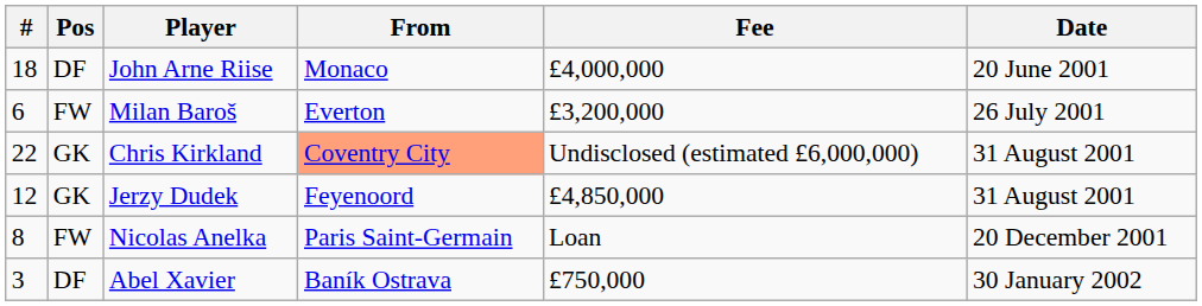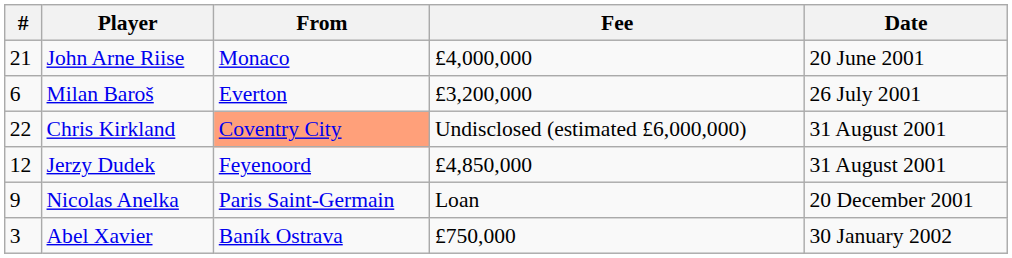 <table class="wikitable" style="width:80%; text-align:center; font-size:95%; text-align:left;">
 <tr>
 <th>#</th>
-<th>Pos</th>
 <th>Player</th>
 <th>From</th>
 <th>Fee</th>
 <th>Date</th>
 </tr>
 <tr>
-<td>18</td>
-<td>DF</td>
+<td>21</td>
 <td> <a href='#'>John Arne Riise</a></td>
 <td> <a href='#'>Monaco</a></td>
 <td>£4,000,000</td>
 <td>20 June 2001</td>
 </tr>
 <tr>
 <td>6</td>
-<td>FW</td>
 <td> <a href='#'>Milan Baroš</a></td>
 <td> <a href='#'>Everton</a></td>
 <td>£3,200,000</td>
 <td>26 July 2001</td>
 </tr>
 <tr>
 <td>22</td>
-<td>GK</td>
 <td> <a href='#'>Chris Kirkland</a></td>
 <td style="background: lightsalmon;"> <a href='#'>Coventry City</a></td>
 <td>Undisclosed (estimated £6,000,000)</td>
 <td>31 August 2001</td>
 </tr>
 <tr>
 <td>12</td>
-<td>GK</td>
 <td> <a href='#'>Jerzy Dudek</a></td>
 <td> <a href='#'>Feyenoord</a></td>
 <td>£4,850,000</td>
 <td>31 August 2001</td>
 </tr>
 <tr>
-<td>8</td>
-<td>FW</td>
+<td>9</td>
 <td> <a href='#'>Nicolas Anelka</a></td>
 <td> <a href='#'>Paris Saint-Germain</a></td>
 <td>Loan</td>
 <td>20 December 2001</td>
 </tr>
 <tr>
 <td>3</td>
-<td>DF</td>
 <td> <a href='#'>Abel Xavier</a></td>
 <td> <a href='#'>Baník Ostrava</a></td>
 <td>£750,000</td>
 <td>30 January 2002</td>
 </tr>
 </table>
